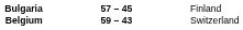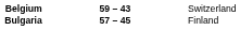 <table width=75% cellspacing=1>
 <tr>
 <th width=25%></th>
 <th width=25%></th>
 <th width=25%></th>
 </tr>
 <tr style=font-size:90%>
+<td align=right><strong>Belgium</strong></td>
+<td align=center><strong>59 – 43</strong></td>
+<td>Switzerland</td>
+</tr>
+<tr style=font-size:90%>
 <td align=right><strong>Bulgaria</strong></td>
 <td align=center><strong>57 – 45</strong></td>
 <td>Finland</td>
 </tr>
-<tr style=font-size:90%>
-<td align=right><strong>Belgium</strong></td>
-<td align=center><strong>59 – 43</strong></td>
-<td>Switzerland</td>
-</tr>
 </table>
